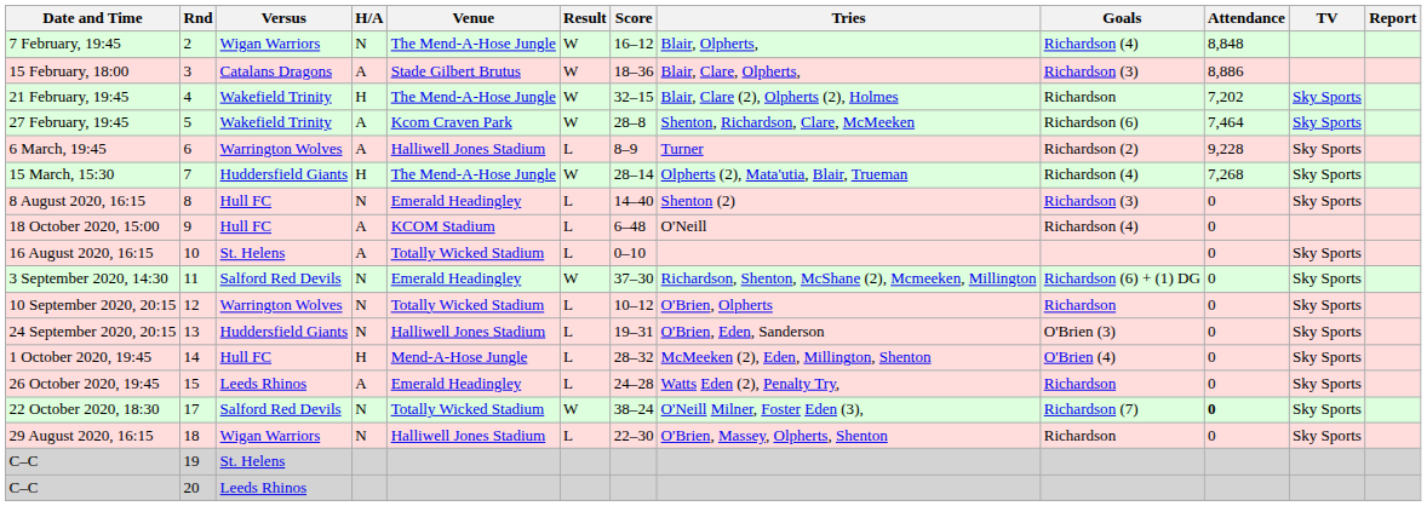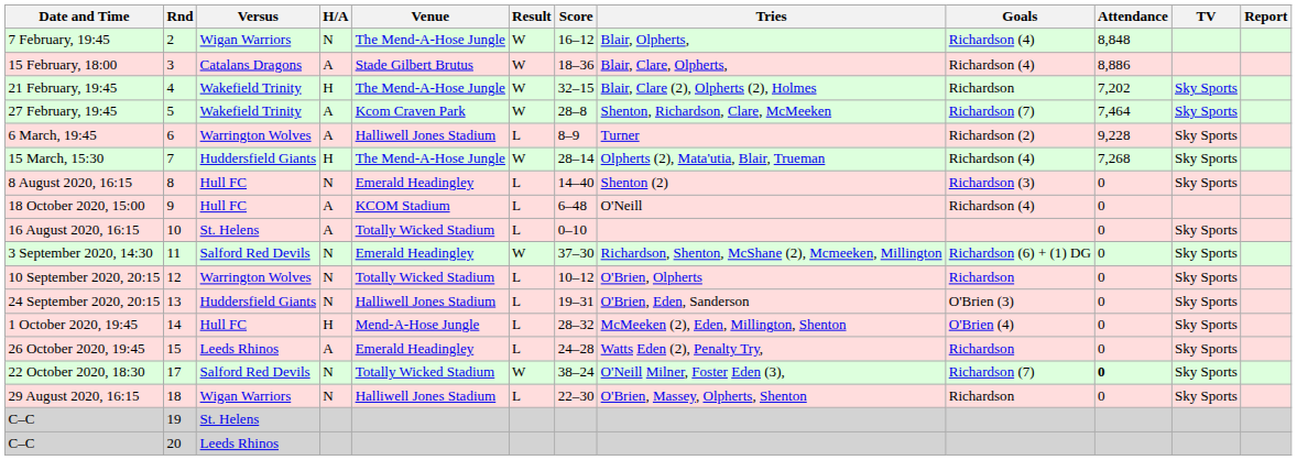 <table class="wikitable" style="font-size:85%;">
 <tr>
 <th>Date and Time</th>
 <th>Rnd</th>
 <th>Versus</th>
 <th>H/A</th>
 <th>Venue</th>
 <th>Result</th>
 <th>Score</th>
 <th>Tries</th>
 <th>Goals</th>
 <th>Attendance</th>
 <th>TV</th>
 <th>Report</th>
 </tr>
 <tr style="background:#ddffdd;" width=20 | >
 <td>7 February, 19:45</td>
 <td>2</td>
 <td> <a href='#'>Wigan Warriors</a></td>
 <td>N</td>
 <td><a href='#'>The Mend-A-Hose Jungle</a></td>
 <td>W</td>
 <td>16–12</td>
 <td><a href='#'>Blair</a>, <a href='#'>Olpherts</a>,</td>
 <td><a href='#'>Richardson</a> (4)</td>
 <td>8,848</td>
 <td></td>
 <td></td>
 </tr>
 <tr style="background:#ffdddd;" width=20 | >
 <td>15 February, 18:00</td>
 <td>3</td>
 <td> <a href='#'>Catalans Dragons</a></td>
 <td>A</td>
 <td><a href='#'>Stade Gilbert Brutus</a></td>
 <td>W</td>
 <td>18–36</td>
 <td><a href='#'>Blair</a>, <a href='#'>Clare</a>, <a href='#'>Olpherts</a>,</td>
-<td><a href='#'>Richardson</a> (3)</td>
+<td>Richardson (4)</td>
 <td>8,886</td>
 <td></td>
 <td></td>
 </tr>
 <tr style="background:#ddffdd;" width=20 | >
 <td>21 February, 19:45</td>
 <td>4</td>
 <td> <a href='#'>Wakefield Trinity</a></td>
 <td>H</td>
 <td><a href='#'>The Mend-A-Hose Jungle</a></td>
 <td>W</td>
 <td>32–15</td>
 <td><a href='#'>Blair</a>, <a href='#'>Clare</a> (2), <a href='#'>Olpherts</a> (2), <a href='#'>Holmes</a></td>
 <td>Richardson</td>
 <td>7,202</td>
 <td><a href='#'>Sky Sports</a></td>
 <td></td>
 </tr>
 <tr style="background:#ddffdd;" width=20 | >
 <td>27 February, 19:45</td>
 <td>5</td>
 <td> <a href='#'>Wakefield Trinity</a></td>
 <td>A</td>
 <td><a href='#'>Kcom Craven Park</a></td>
 <td>W</td>
 <td>28–8</td>
 <td><a href='#'>Shenton</a>, <a href='#'>Richardson</a>, <a href='#'>Clare</a>, <a href='#'>McMeeken</a></td>
-<td>Richardson (6)</td>
+<td><a href='#'>Richardson</a> (7)</td>
 <td>7,464</td>
 <td><a href='#'>Sky Sports</a></td>
 <td></td>
 </tr>
 <tr style="background:#ffdddd;" width=20 | >
 <td>6 March, 19:45</td>
 <td>6</td>
 <td> <a href='#'>Warrington Wolves</a></td>
 <td>A</td>
 <td><a href='#'>Halliwell Jones Stadium</a></td>
 <td>L</td>
 <td>8–9</td>
 <td><a href='#'>Turner</a></td>
 <td>Richardson (2)</td>
 <td>9,228</td>
 <td>Sky Sports</td>
 <td></td>
 </tr>
 <tr style="background:#ddffdd;" width=20 | >
 <td>15 March, 15:30</td>
 <td>7</td>
 <td> <a href='#'>Huddersfield Giants</a></td>
 <td>H</td>
 <td><a href='#'>The Mend-A-Hose Jungle</a></td>
 <td>W</td>
 <td>28–14</td>
 <td><a href='#'>Olpherts</a> (2), <a href='#'>Mata'utia</a>, <a href='#'>Blair</a>, <a href='#'>Trueman</a></td>
 <td>Richardson (4)</td>
 <td>7,268</td>
 <td>Sky Sports</td>
 <td></td>
 </tr>
 <tr style="background:#ffdddd;" width=20 | >
 <td>8 August 2020, 16:15</td>
 <td>8</td>
 <td> <a href='#'>Hull FC</a></td>
 <td>N</td>
 <td><a href='#'>Emerald Headingley</a></td>
 <td>L</td>
 <td>14–40</td>
 <td><a href='#'>Shenton</a> (2)</td>
 <td><a href='#'>Richardson</a> (3)</td>
 <td>0</td>
 <td>Sky Sports</td>
 <td></td>
 </tr>
 <tr style="background:#ffdddd;" width=20 | >
 <td>18 October 2020, 15:00</td>
 <td>9</td>
 <td> <a href='#'>Hull FC</a></td>
 <td>A</td>
 <td><a href='#'>KCOM Stadium</a></td>
 <td>L</td>
 <td>6–48</td>
 <td>O'Neill</td>
 <td>Richardson (4)</td>
 <td>0</td>
 <td></td>
 <td></td>
 </tr>
 <tr style="background:#ffdddd;" width=20 | >
 <td>16 August 2020, 16:15</td>
 <td>10</td>
 <td> <a href='#'>St. Helens</a></td>
 <td>A</td>
 <td><a href='#'>Totally Wicked Stadium</a></td>
 <td>L</td>
 <td>0–10</td>
 <td></td>
 <td></td>
 <td>0</td>
 <td>Sky Sports</td>
 <td></td>
 </tr>
 <tr style="background:#ddffdd;" width=20 | >
 <td>3 September 2020, 14:30</td>
 <td>11</td>
 <td> <a href='#'>Salford Red Devils</a></td>
 <td>N</td>
 <td><a href='#'>Emerald Headingley</a></td>
 <td>W</td>
 <td>37–30</td>
 <td><a href='#'>Richardson</a>, <a href='#'>Shenton</a>, <a href='#'>McShane</a> (2), <a href='#'>Mcmeeken</a>, <a href='#'>Millington</a></td>
 <td><a href='#'>Richardson</a> (6) + (1) DG</td>
 <td>0</td>
 <td>Sky Sports</td>
 <td></td>
 </tr>
 <tr style="background:#ffdddd;" width=20 | >
 <td>10 September 2020, 20:15</td>
 <td>12</td>
 <td> <a href='#'>Warrington Wolves</a></td>
 <td>N</td>
 <td><a href='#'>Totally Wicked Stadium</a></td>
 <td>L</td>
 <td>10–12</td>
 <td><a href='#'>O'Brien</a>, <a href='#'>Olpherts</a></td>
 <td><a href='#'>Richardson</a></td>
 <td>0</td>
 <td>Sky Sports</td>
 <td></td>
 </tr>
 <tr style="background:#ffdddd;" width=20 | >
 <td>24 September 2020, 20:15</td>
 <td>13</td>
 <td> <a href='#'>Huddersfield Giants</a></td>
 <td>N</td>
 <td><a href='#'>Halliwell Jones Stadium</a></td>
 <td>L</td>
 <td>19–31</td>
 <td><a href='#'>O'Brien</a>, <a href='#'>Eden</a>, Sanderson</td>
 <td>O'Brien (3)</td>
 <td>0</td>
 <td>Sky Sports</td>
 <td></td>
 </tr>
 <tr style="background:#ffdddd;" width=20 | >
 <td>1 October 2020, 19:45</td>
 <td>14</td>
 <td> <a href='#'>Hull FC</a></td>
 <td>H</td>
 <td><a href='#'>Mend-A-Hose Jungle</a></td>
 <td>L</td>
 <td>28–32</td>
 <td><a href='#'>McMeeken</a> (2), <a href='#'>Eden</a>, <a href='#'>Millington</a>, <a href='#'>Shenton</a></td>
 <td><a href='#'>O'Brien</a> (4)</td>
 <td>0</td>
 <td>Sky Sports</td>
 <td></td>
 </tr>
 <tr style="background:#ffdddd;" width=20 | >
 <td>26 October 2020, 19:45</td>
 <td>15</td>
 <td> <a href='#'>Leeds Rhinos</a></td>
 <td>A</td>
 <td><a href='#'>Emerald Headingley</a></td>
 <td>L</td>
 <td>24–28</td>
 <td><a href='#'>Watts</a> <a href='#'>Eden</a> (2), <a href='#'>Penalty Try</a>,</td>
 <td><a href='#'>Richardson</a></td>
 <td>0</td>
 <td>Sky Sports</td>
 <td></td>
 </tr>
 <tr style="background:#ddffdd;" width=20 | >
 <td>22 October 2020, 18:30</td>
 <td>17</td>
 <td> <a href='#'>Salford Red Devils</a></td>
 <td>N</td>
 <td><a href='#'>Totally Wicked Stadium</a></td>
 <td>W</td>
 <td>38–24</td>
 <td><a href='#'>O'Neill</a> <a href='#'>Milner</a>, <a href='#'>Foster</a> <a href='#'>Eden</a> (3),</td>
 <td><a href='#'>Richardson</a> (7)</td>
 <td><strong>0</strong></td>
 <td>Sky Sports</td>
 <td></td>
 </tr>
 <tr style="background:#ffdddd;" width=20 | >
 <td>29 August 2020, 16:15</td>
 <td>18</td>
 <td> <a href='#'>Wigan Warriors</a></td>
 <td>N</td>
 <td><a href='#'>Halliwell Jones Stadium</a></td>
 <td>L</td>
 <td>22–30</td>
 <td><a href='#'>O'Brien</a>, <a href='#'>Massey</a>, <a href='#'>Olpherts</a>, <a href='#'>Shenton</a></td>
 <td>Richardson</td>
 <td>0</td>
 <td>Sky Sports</td>
 <td></td>
 </tr>
 <tr style="background:lightgrey;" width=20 | >
 <td>C–C</td>
 <td>19</td>
 <td> <a href='#'>St. Helens</a></td>
 <td></td>
 <td></td>
 <td></td>
 <td></td>
 <td></td>
 <td></td>
 <td></td>
 <td></td>
 <td></td>
 </tr>
 <tr style="background:lightgrey;" width=20 | >
 <td>C–C</td>
 <td>20</td>
 <td> <a href='#'>Leeds Rhinos</a></td>
 <td></td>
 <td></td>
 <td></td>
 <td></td>
 <td></td>
 <td></td>
 <td></td>
 <td></td>
 <td></td>
 </tr>
 </table>
